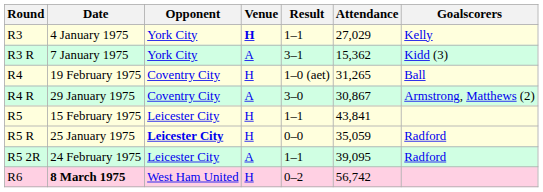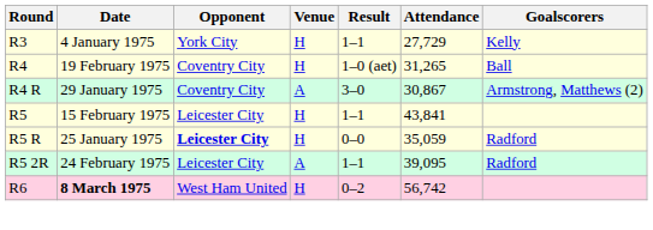 <table class="wikitable">
 <tr>
 <th>Round</th>
 <th>Date</th>
 <th>Opponent</th>
 <th>Venue</th>
 <th>Result</th>
 <th>Attendance</th>
 <th>Goalscorers</th>
 </tr>
 <tr style="background-color: #ffffdd;">
 <td>R3</td>
 <td>4 January 1975</td>
 <td><a href='#'>York City</a></td>
-<td><strong><a href='#'>H</a></strong></td>
+<td><a href='#'>H</a></td>
 <td>1–1</td>
-<td>27,029</td>
+<td>27,729</td>
 <td><a href='#'>Kelly</a></td>
-</tr>
-<tr style="background-color: #d0ffe3;">
-<td>R3 R</td>
-<td>7 January 1975</td>
-<td><a href='#'>York City</a></td>
-<td><a href='#'>A</a></td>
-<td>3–1</td>
-<td>15,362</td>
-<td><a href='#'>Kidd</a> (3)</td>
 </tr>
 <tr style="background-color: #ffffdd;">
 <td>R4</td>
 <td>19 February 1975</td>
 <td><a href='#'>Coventry City</a></td>
 <td><a href='#'>H</a></td>
 <td>1–0 (aet)</td>
 <td>31,265</td>
 <td><a href='#'>Ball</a></td>
 </tr>
 <tr style="background-color: #d0ffe3;">
 <td>R4 R</td>
 <td>29 January 1975</td>
 <td><a href='#'>Coventry City</a></td>
 <td><a href='#'>A</a></td>
 <td>3–0</td>
 <td>30,867</td>
 <td><a href='#'>Armstrong</a>, <a href='#'>Matthews</a> (2)</td>
 </tr>
 <tr style="background-color: #ffffdd;">
 <td>R5</td>
 <td>15 February 1975</td>
 <td><a href='#'>Leicester City</a></td>
 <td><a href='#'>H</a></td>
 <td>1–1</td>
 <td>43,841</td>
 <td></td>
 </tr>
 <tr style="background-color: #ffffdd;">
 <td>R5 R</td>
 <td>25 January 1975</td>
 <td><strong><a href='#'>Leicester City</a></strong></td>
 <td><a href='#'>H</a></td>
 <td>0–0</td>
 <td>35,059</td>
 <td><a href='#'>Radford</a></td>
 </tr>
 <tr style="background-color: #d0ffe3;">
 <td>R5 2R</td>
 <td>24 February 1975</td>
 <td><a href='#'>Leicester City</a></td>
 <td><a href='#'>A</a></td>
 <td>1–1</td>
 <td>39,095</td>
 <td><a href='#'>Radford</a></td>
 </tr>
 <tr style="background-color: #ffd0e3;">
 <td>R6</td>
 <td><strong>8 March 1975</strong></td>
 <td><a href='#'>West Ham United</a></td>
 <td><a href='#'>H</a></td>
 <td>0–2</td>
 <td>56,742</td>
 <td></td>
 </tr>
 </table>
